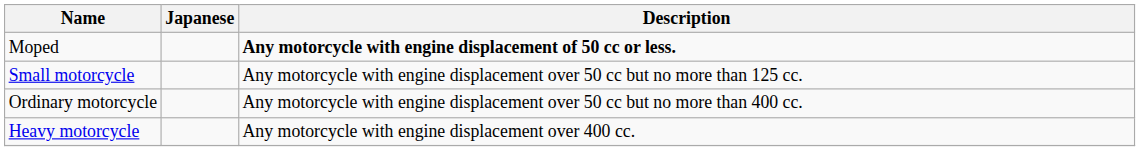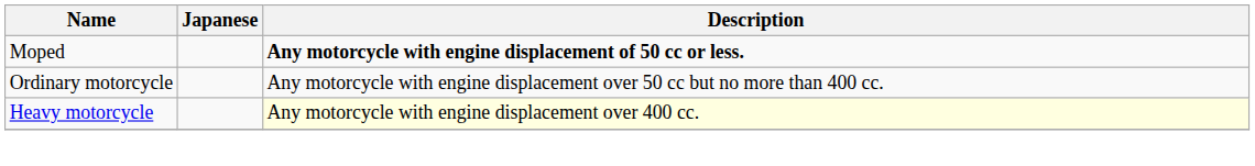 <table class=wikitable>
 <tr>
 <th>Name</th>
 <th>Japanese</th>
 <th width=800>Description</th>
 </tr>
 <tr>
 <td>Moped</td>
 <td></td>
 <td><strong>Any motorcycle with engine displacement of 50 cc or less.</strong></td>
 </tr>
 <tr>
-<td><a href='#'>Small motorcycle</a></td>
-<td></td>
-<td>Any motorcycle with engine displacement over 50 cc but no more than 125 cc.</td>
-</tr>
-<tr>
 <td>Ordinary motorcycle</td>
 <td></td>
 <td>Any motorcycle with engine displacement over 50 cc but no more than 400 cc.</td>
 </tr>
 <tr>
 <td><a href='#'>Heavy motorcycle</a></td>
 <td></td>
-<td>Any motorcycle with engine displacement over 400 cc.</td>
+<td style="background: lightyellow;">Any motorcycle with engine displacement over 400 cc.</td>
 </tr>
 <tr>
 </tr>
 </table>
